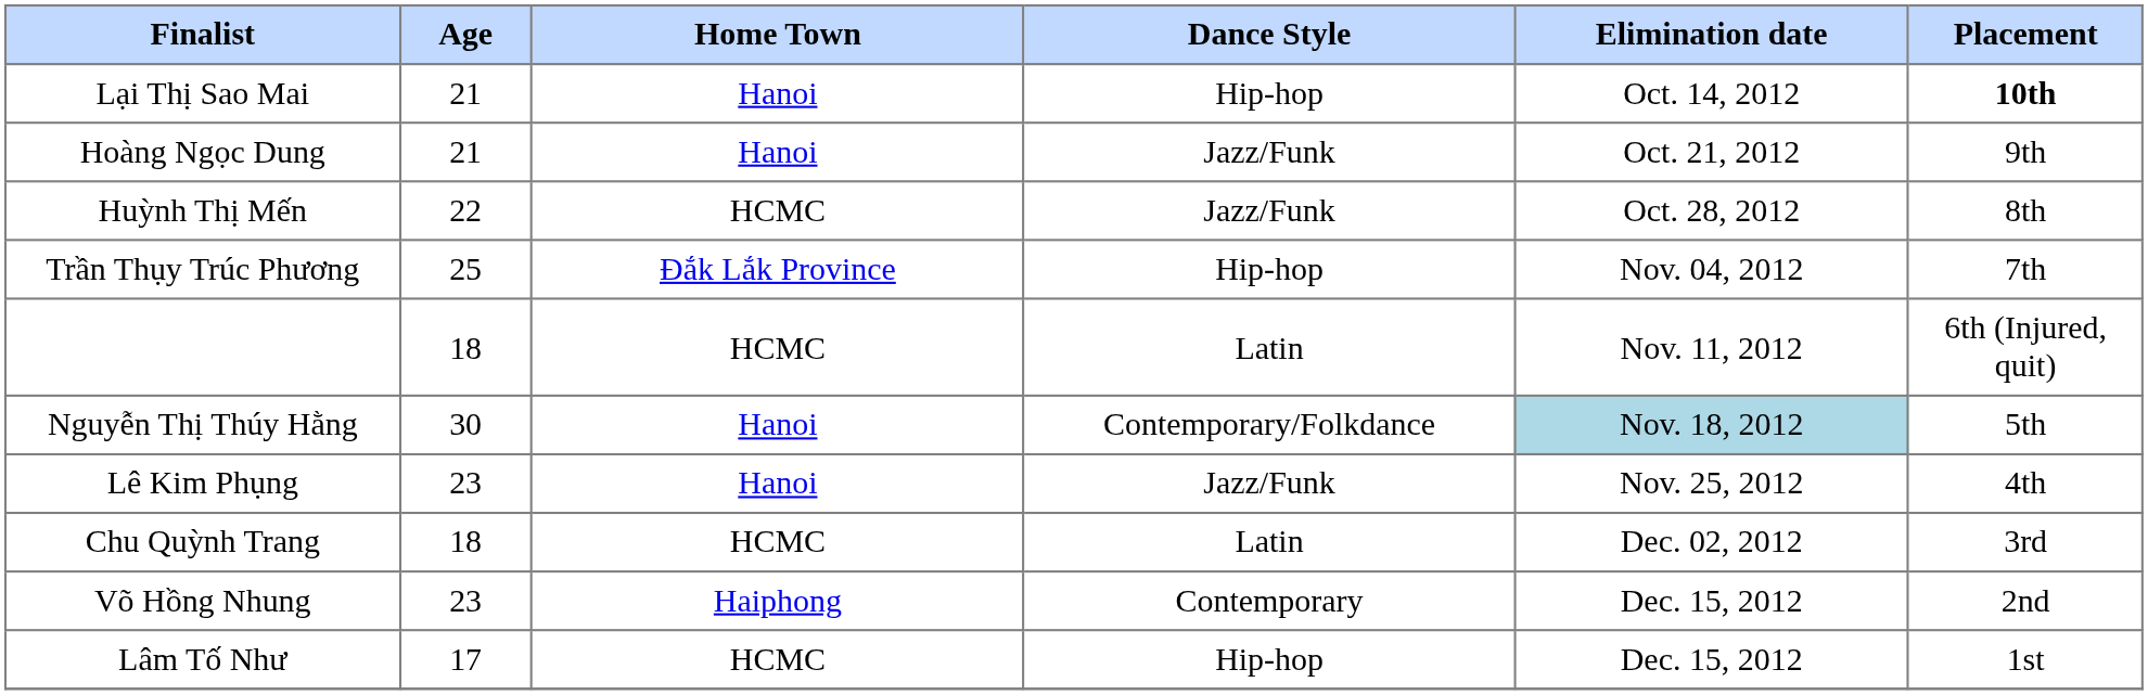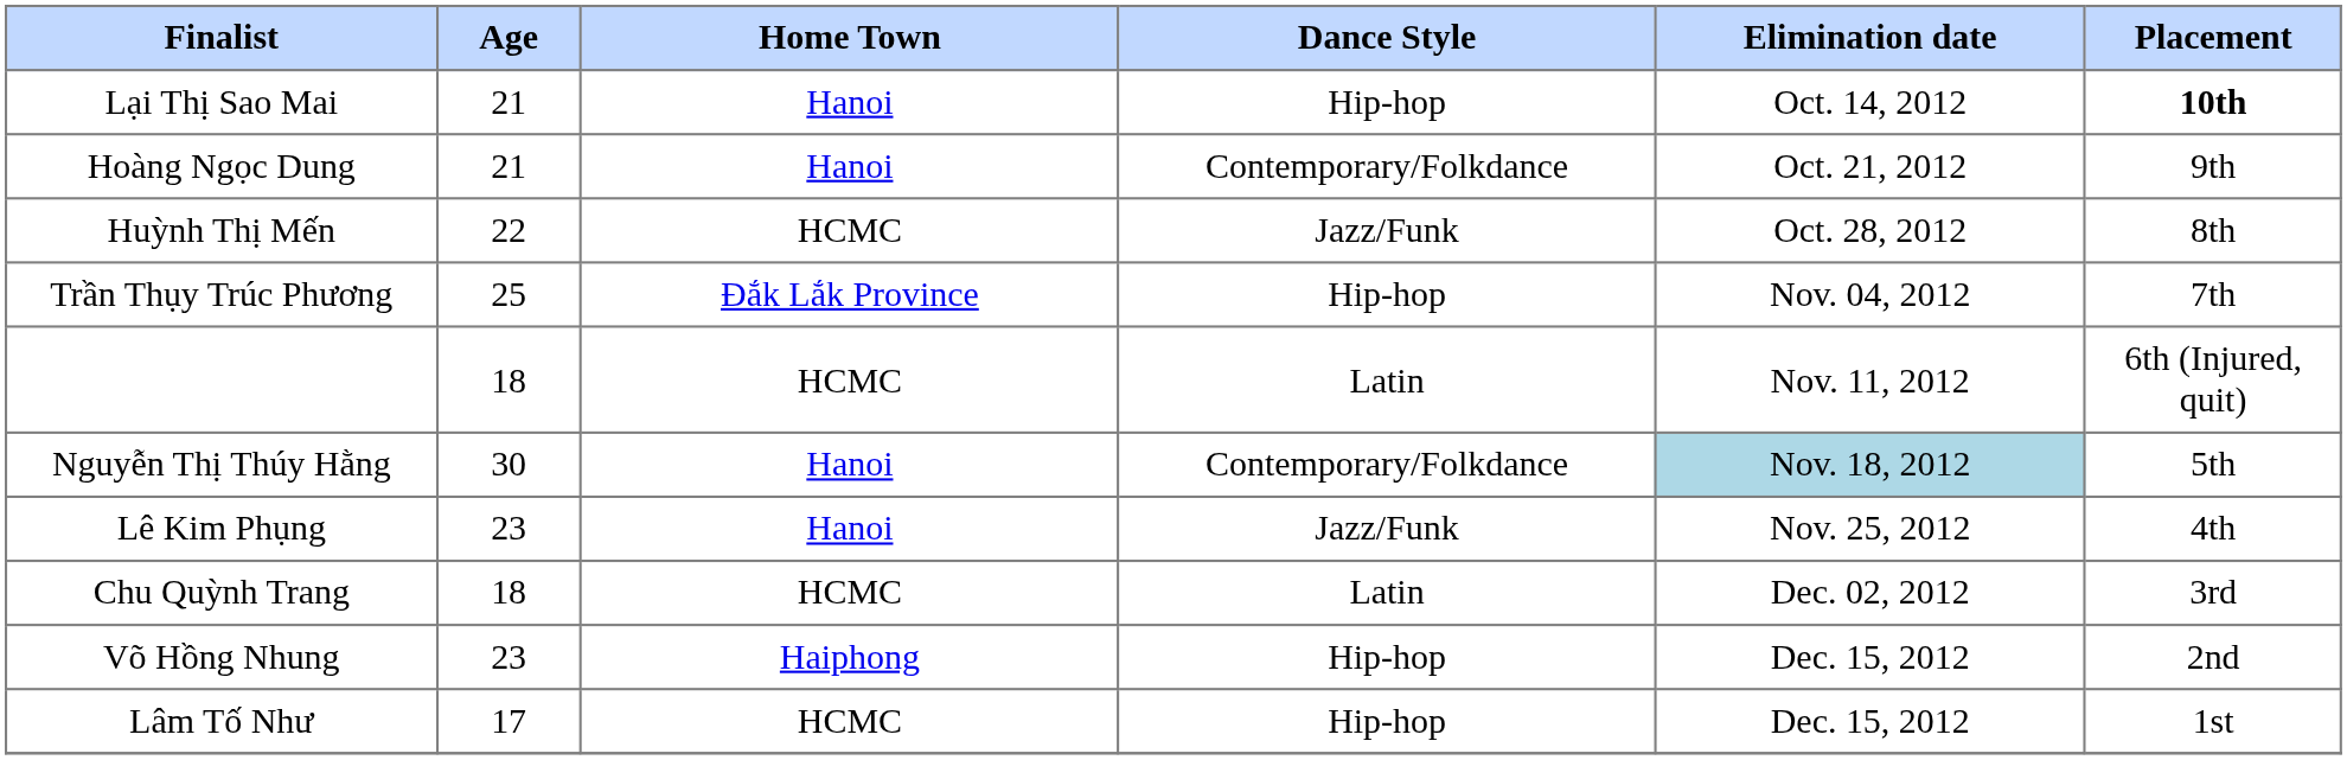 <table border="1" cellpadding="4" cellspacing="0" style="text-align:center; font-size:90%; border-collapse:collapse; width:75%;">
 <tr style="background:#C1D8FF;">
 <th style="width:12%;">Finalist</th>
 <th style="width:4%; text-align:center;">Age</th>
 <th style="width:15%;">Home Town</th>
 <th style="width:12%;">Dance Style</th>
 <th style="width:12%;">Elimination date</th>
 <th style="width:6%;">Placement</th>
 </tr>
 <tr>
 <td>Lại Thị Sao Mai</td>
 <td>21</td>
 <td><a href='#'>Hanoi</a></td>
 <td>Hip-hop</td>
 <td>Oct. 14, 2012</td>
 <td><strong>10th</strong></td>
 </tr>
 <tr>
 <td>Hoàng Ngọc Dung</td>
 <td>21</td>
 <td><a href='#'>Hanoi</a></td>
-<td>Jazz/Funk</td>
+<td>Contemporary/Folkdance</td>
 <td>Oct. 21, 2012</td>
 <td>9th</td>
 </tr>
 <tr>
 <td>Huỳnh Thị Mến</td>
 <td>22</td>
 <td>HCMC</td>
 <td>Jazz/Funk</td>
 <td>Oct. 28, 2012</td>
 <td>8th</td>
 </tr>
 <tr>
 <td>Trần Thụy Trúc Phương</td>
 <td>25</td>
 <td><a href='#'>Đắk Lắk Province</a></td>
 <td>Hip-hop</td>
 <td>Nov. 04, 2012</td>
 <td>7th</td>
 </tr>
 <tr>
 <td></td>
 <td>18</td>
 <td>HCMC</td>
 <td>Latin</td>
 <td>Nov. 11, 2012</td>
 <td>6th (Injured, quit)</td>
 </tr>
 <tr>
 <td>Nguyễn Thị Thúy Hằng</td>
 <td>30</td>
 <td><a href='#'>Hanoi</a></td>
 <td>Contemporary/Folkdance</td>
 <td style="background: lightblue;">Nov. 18, 2012</td>
 <td>5th</td>
 </tr>
 <tr>
 <td>Lê Kim Phụng</td>
 <td>23</td>
 <td><a href='#'>Hanoi</a></td>
 <td>Jazz/Funk</td>
 <td>Nov. 25, 2012</td>
 <td>4th</td>
 </tr>
 <tr>
 <td>Chu Quỳnh Trang</td>
 <td>18</td>
 <td>HCMC</td>
 <td>Latin</td>
 <td>Dec. 02, 2012</td>
 <td>3rd</td>
 </tr>
 <tr>
 <td>Võ Hồng Nhung</td>
 <td>23</td>
 <td><a href='#'>Haiphong</a></td>
-<td>Contemporary</td>
+<td>Hip-hop</td>
 <td>Dec. 15, 2012</td>
 <td>2nd</td>
 </tr>
 <tr>
 <td>Lâm Tố Như</td>
 <td>17</td>
 <td>HCMC</td>
 <td>Hip-hop</td>
 <td>Dec. 15, 2012</td>
 <td>1st</td>
 </tr>
 <tr>
 </tr>
 </table>
